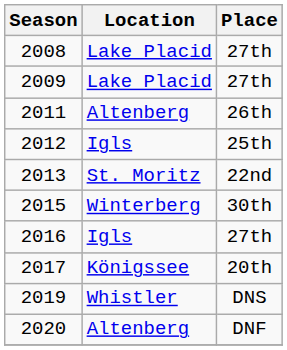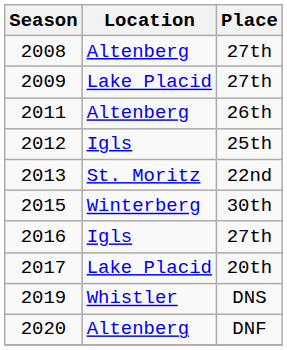 <table class="wikitable">
 <tr>
 <th>Season</th>
 <th>Location</th>
 <th>Place</th>
 </tr>
 <tr>
 <td align=center>2008</td>
-<td> <a href='#'>Lake Placid</a></td>
+<td> <a href='#'>Altenberg</a></td>
 <td align=center>27th</td>
 </tr>
 <tr>
 <td align=center>2009</td>
 <td> <a href='#'>Lake Placid</a></td>
 <td align=center>27th</td>
 </tr>
 <tr>
 <td align=center>2011</td>
 <td> <a href='#'>Altenberg</a></td>
 <td align=center>26th</td>
 </tr>
 <tr>
 <td align=center>2012</td>
 <td> <a href='#'>Igls</a></td>
 <td align=center>25th</td>
 </tr>
 <tr>
 <td align=center>2013</td>
 <td> <a href='#'>St. Moritz</a></td>
 <td align=center>22nd</td>
 </tr>
 <tr>
 <td align=center>2015</td>
 <td> <a href='#'>Winterberg</a></td>
 <td align=center>30th</td>
 </tr>
 <tr>
 <td align=center>2016</td>
 <td> <a href='#'>Igls</a></td>
 <td align=center>27th</td>
 </tr>
 <tr>
 <td align=center>2017</td>
-<td> <a href='#'>Königssee</a></td>
+<td> <a href='#'>Lake Placid</a></td>
 <td align=center>20th</td>
 </tr>
 <tr>
 <td align=center>2019</td>
 <td> <a href='#'>Whistler</a></td>
 <td align=center>DNS</td>
 </tr>
 <tr>
 <td align=center>2020</td>
 <td> <a href='#'>Altenberg</a></td>
 <td align=center>DNF</td>
 </tr>
 <tr>
 </tr>
 </table>
